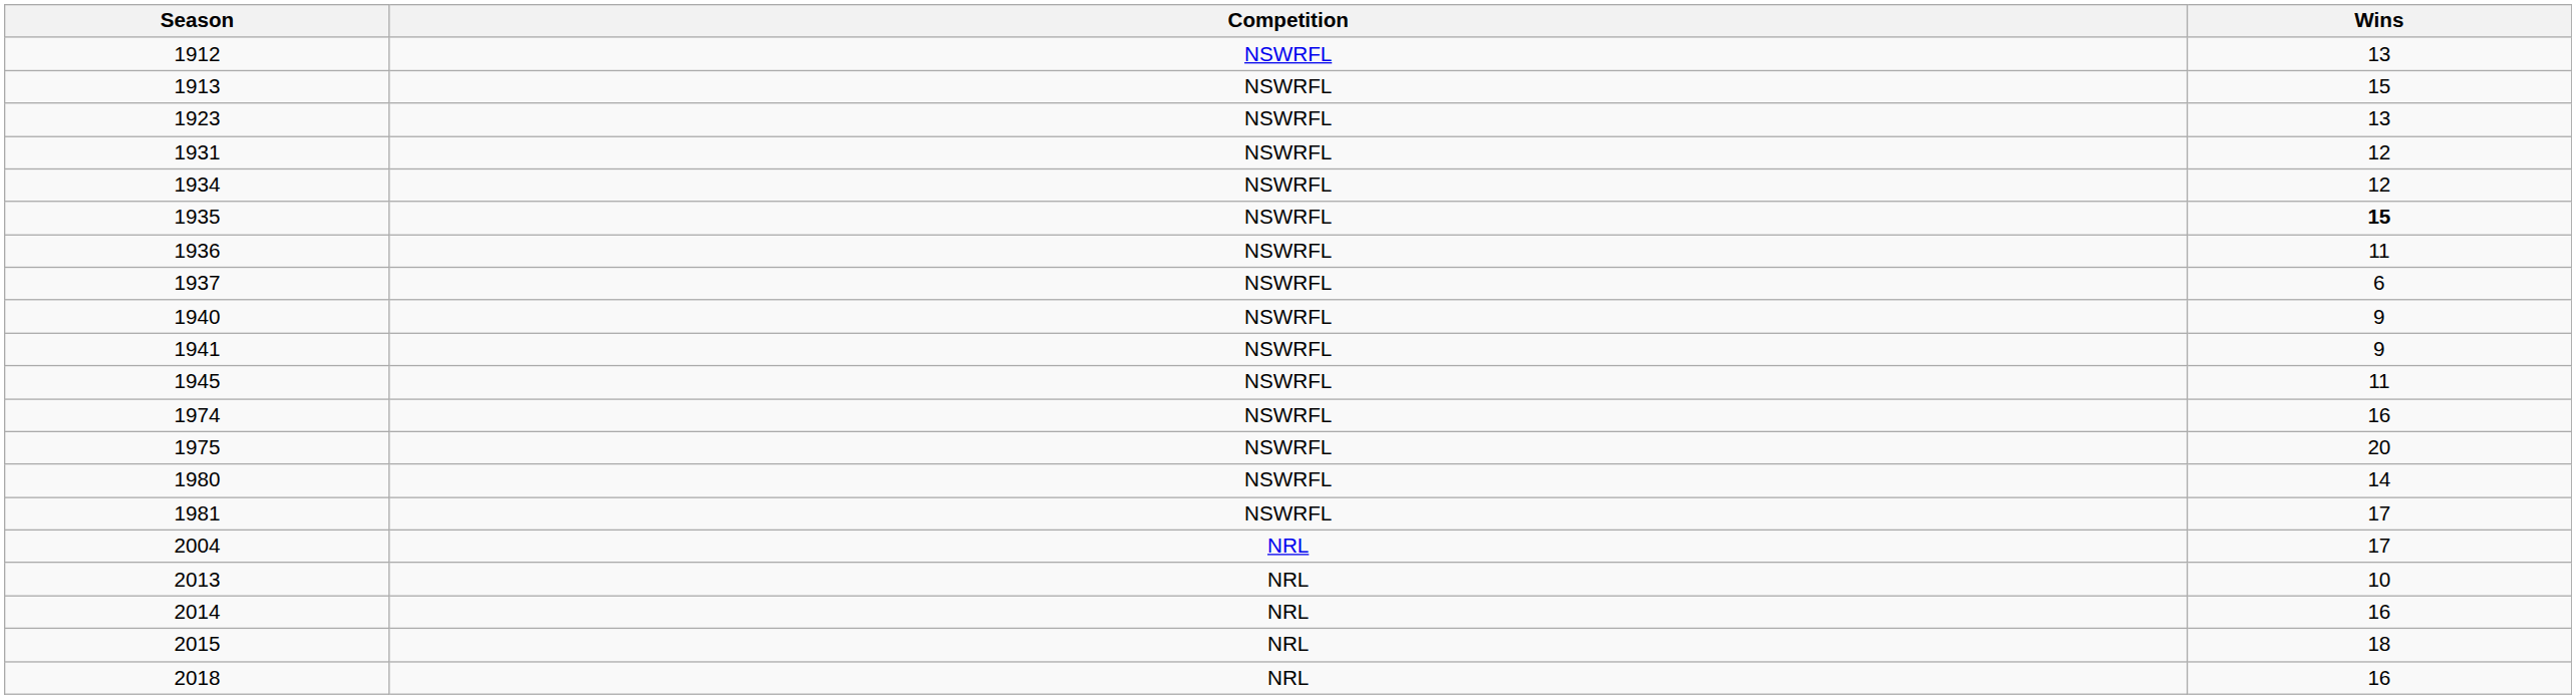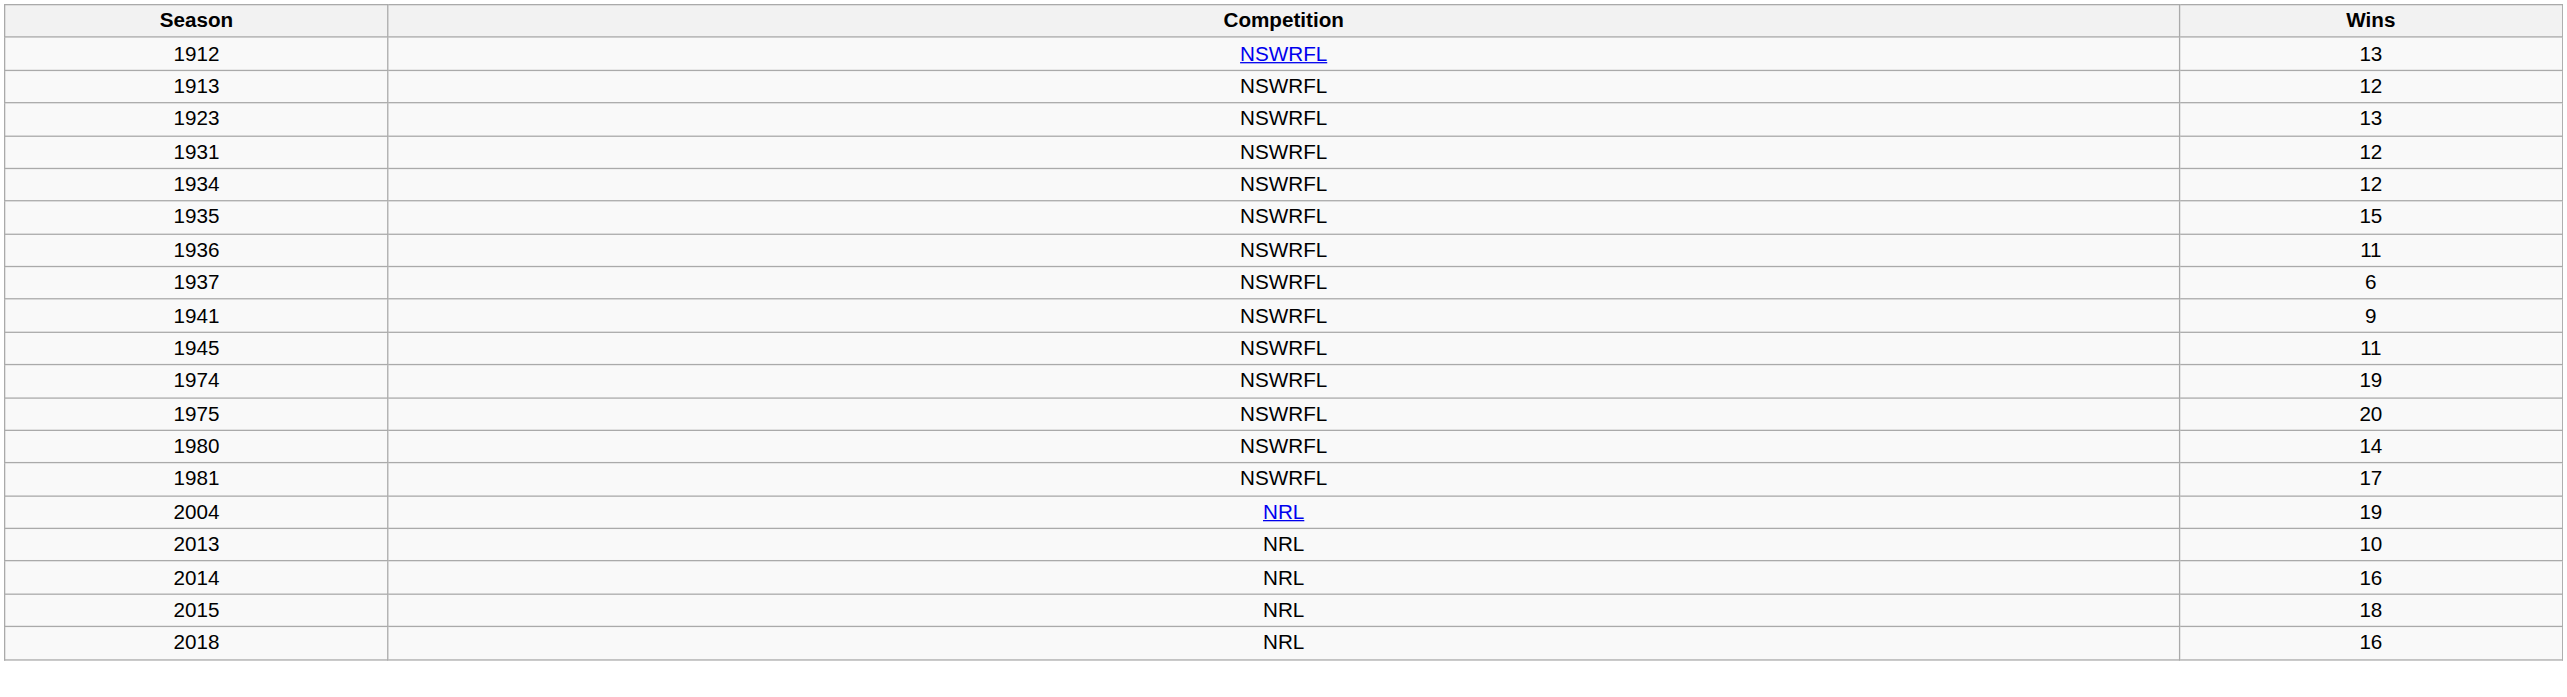 <table class="wikitable" width="100%" style="text-align: center;">
 <tr>
 <th width="15%">Season</th>
 <th width="70%">Competition</th>
 <th width="15%">Wins</th>
 </tr>
 <tr>
 <td>1912</td>
 <td><a href='#'>NSWRFL</a></td>
 <td>13</td>
 </tr>
 <tr>
 <td>1913</td>
 <td>NSWRFL</td>
-<td>15</td>
+<td>12</td>
 </tr>
 <tr>
 <td>1923</td>
 <td>NSWRFL</td>
 <td>13</td>
 </tr>
 <tr>
 <td>1931</td>
 <td>NSWRFL</td>
 <td>12</td>
 </tr>
 <tr>
 <td>1934</td>
 <td>NSWRFL</td>
 <td>12</td>
 </tr>
 <tr>
 <td>1935</td>
 <td>NSWRFL</td>
-<td><strong>15</strong></td>
+<td>15</td>
 </tr>
 <tr>
 <td>1936</td>
 <td>NSWRFL</td>
 <td>11</td>
 </tr>
 <tr>
 <td>1937</td>
 <td>NSWRFL</td>
 <td>6</td>
-</tr>
-<tr>
-<td>1940</td>
-<td>NSWRFL</td>
-<td>9</td>
 </tr>
 <tr>
 <td>1941</td>
 <td>NSWRFL</td>
 <td>9</td>
 </tr>
 <tr>
 <td>1945</td>
 <td>NSWRFL</td>
 <td>11</td>
 </tr>
 <tr>
 <td>1974</td>
 <td>NSWRFL</td>
-<td>16</td>
+<td>19</td>
 </tr>
 <tr>
 <td>1975</td>
 <td>NSWRFL</td>
 <td>20</td>
 </tr>
 <tr>
 <td>1980</td>
 <td>NSWRFL</td>
 <td>14</td>
 </tr>
 <tr>
 <td>1981</td>
 <td>NSWRFL</td>
 <td>17</td>
 </tr>
 <tr>
 <td>2004</td>
 <td><a href='#'>NRL</a></td>
-<td>17</td>
+<td>19</td>
 </tr>
 <tr>
 <td>2013</td>
 <td>NRL</td>
 <td>10</td>
 </tr>
 <tr>
 <td>2014</td>
 <td>NRL</td>
 <td>16</td>
 </tr>
 <tr>
 <td>2015</td>
 <td>NRL</td>
 <td>18</td>
 </tr>
 <tr>
 <td>2018</td>
 <td>NRL</td>
 <td>16</td>
 </tr>
 </table>
